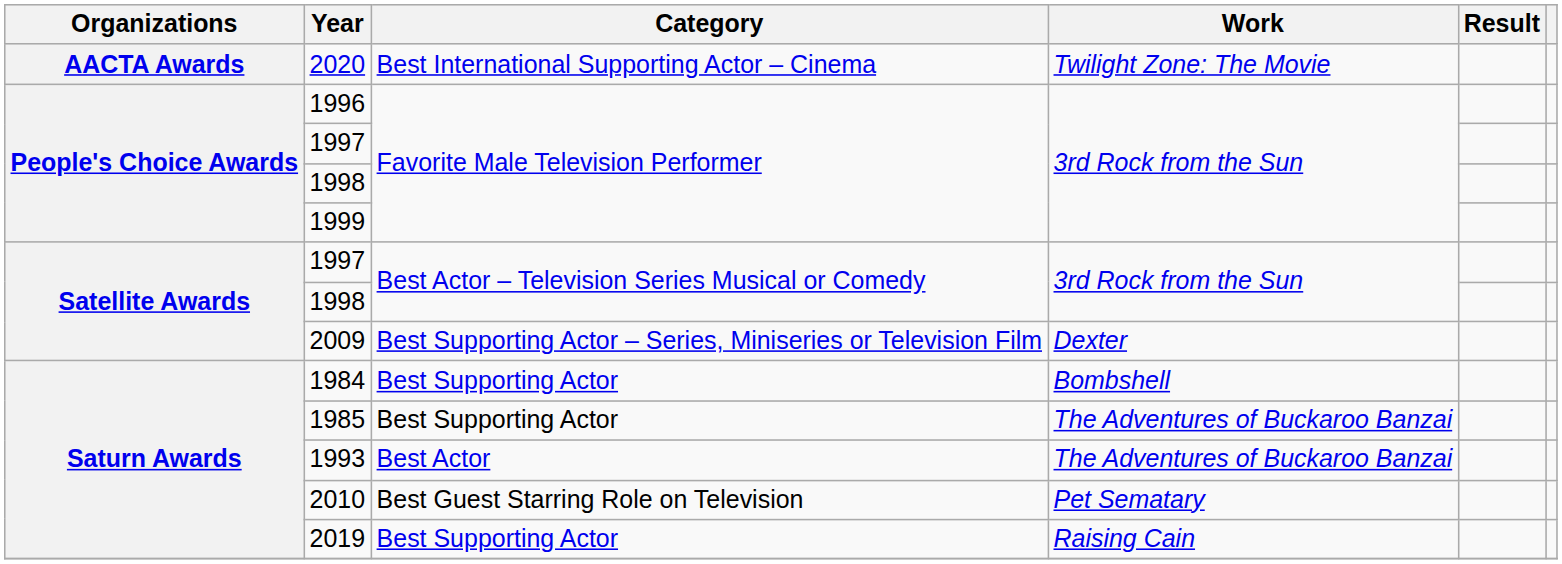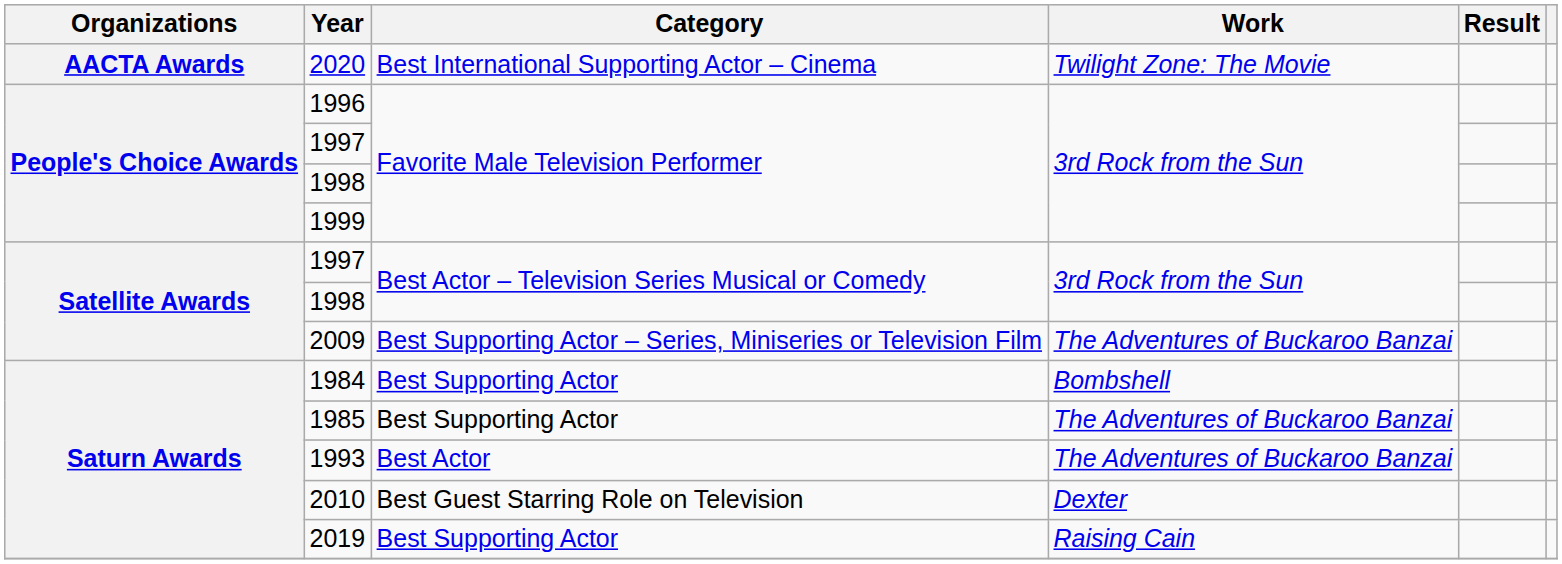 <table class= "wikitable plainrowheaders sortable">
 <tr>
 <th>Organizations</th>
 <th scope="col">Year</th>
 <th scope="col">Category</th>
 <th scope="col">Work</th>
 <th scope="col">Result</th>
 <th scope="col" class="unsortable"></th>
 </tr>
 <tr>
 <th scope="row" rowspan="1"><a href='#'>AACTA Awards</a></th>
 <td><a href='#'>2020</a></td>
 <td><a href='#'>Best International Supporting Actor – Cinema</a></td>
 <td><em><a href='#'>Twilight Zone: The Movie</a></em></td>
 <td></td>
 <td style="text-align center;"></td>
 </tr>
 <tr>
 <th scope="row" rowspan="4"><a href='#'>People's Choice Awards</a></th>
 <td>1996</td>
 <td rowspan=4><a href='#'>Favorite Male Television Performer</a></td>
 <td rowspan=4><em><a href='#'>3rd Rock from the Sun</a></em></td>
 <td></td>
 <td></td>
 </tr>
 <tr>
 <td>1997</td>
 <td></td>
 <td></td>
 </tr>
 <tr>
 <td>1998</td>
 <td></td>
 <td></td>
 </tr>
 <tr>
 <td>1999</td>
 <td></td>
 <td></td>
 </tr>
 <tr>
 <th scope="row" rowspan="3"><a href='#'>Satellite Awards</a></th>
 <td>1997</td>
 <td rowspan="2"><a href='#'>Best Actor – Television Series Musical or Comedy</a></td>
 <td rowspan="2"><em><a href='#'>3rd Rock from the Sun</a></em></td>
 <td></td>
 <td></td>
 </tr>
 <tr>
 <td>1998</td>
 <td></td>
 <td></td>
 </tr>
 <tr>
 <td>2009</td>
 <td><a href='#'>Best Supporting Actor – Series, Miniseries or Television Film</a></td>
-<td><em><a href='#'>Dexter</a></em></td>
+<td><em><a href='#'>The Adventures of Buckaroo Banzai</a></em></td>
 <td></td>
 <td></td>
 </tr>
 <tr>
 <th scope="row" rowspan="5"><a href='#'>Saturn Awards</a></th>
 <td>1984</td>
 <td><a href='#'>Best Supporting Actor</a></td>
 <td><em><a href='#'>Bombshell</a></em></td>
 <td></td>
 <td></td>
 </tr>
 <tr>
 <td>1985</td>
 <td>Best Supporting Actor</td>
 <td><em><a href='#'>The Adventures of Buckaroo Banzai</a></em></td>
 <td></td>
 <td></td>
 </tr>
 <tr>
 <td>1993</td>
 <td><a href='#'>Best Actor</a></td>
 <td><em><a href='#'>The Adventures of Buckaroo Banzai</a></em></td>
 <td></td>
 <td></td>
 </tr>
 <tr>
 <td>2010</td>
 <td>Best Guest Starring Role on Television</td>
-<td><em><a href='#'>Pet Sematary</a></em></td>
+<td><em><a href='#'>Dexter</a></em></td>
 <td></td>
 <td></td>
 </tr>
 <tr>
 <td>2019</td>
 <td><a href='#'>Best Supporting Actor</a></td>
 <td><em><a href='#'>Raising Cain</a></em></td>
 <td></td>
 <td></td>
 </tr>
 <tr>
 </tr>
 </table>
